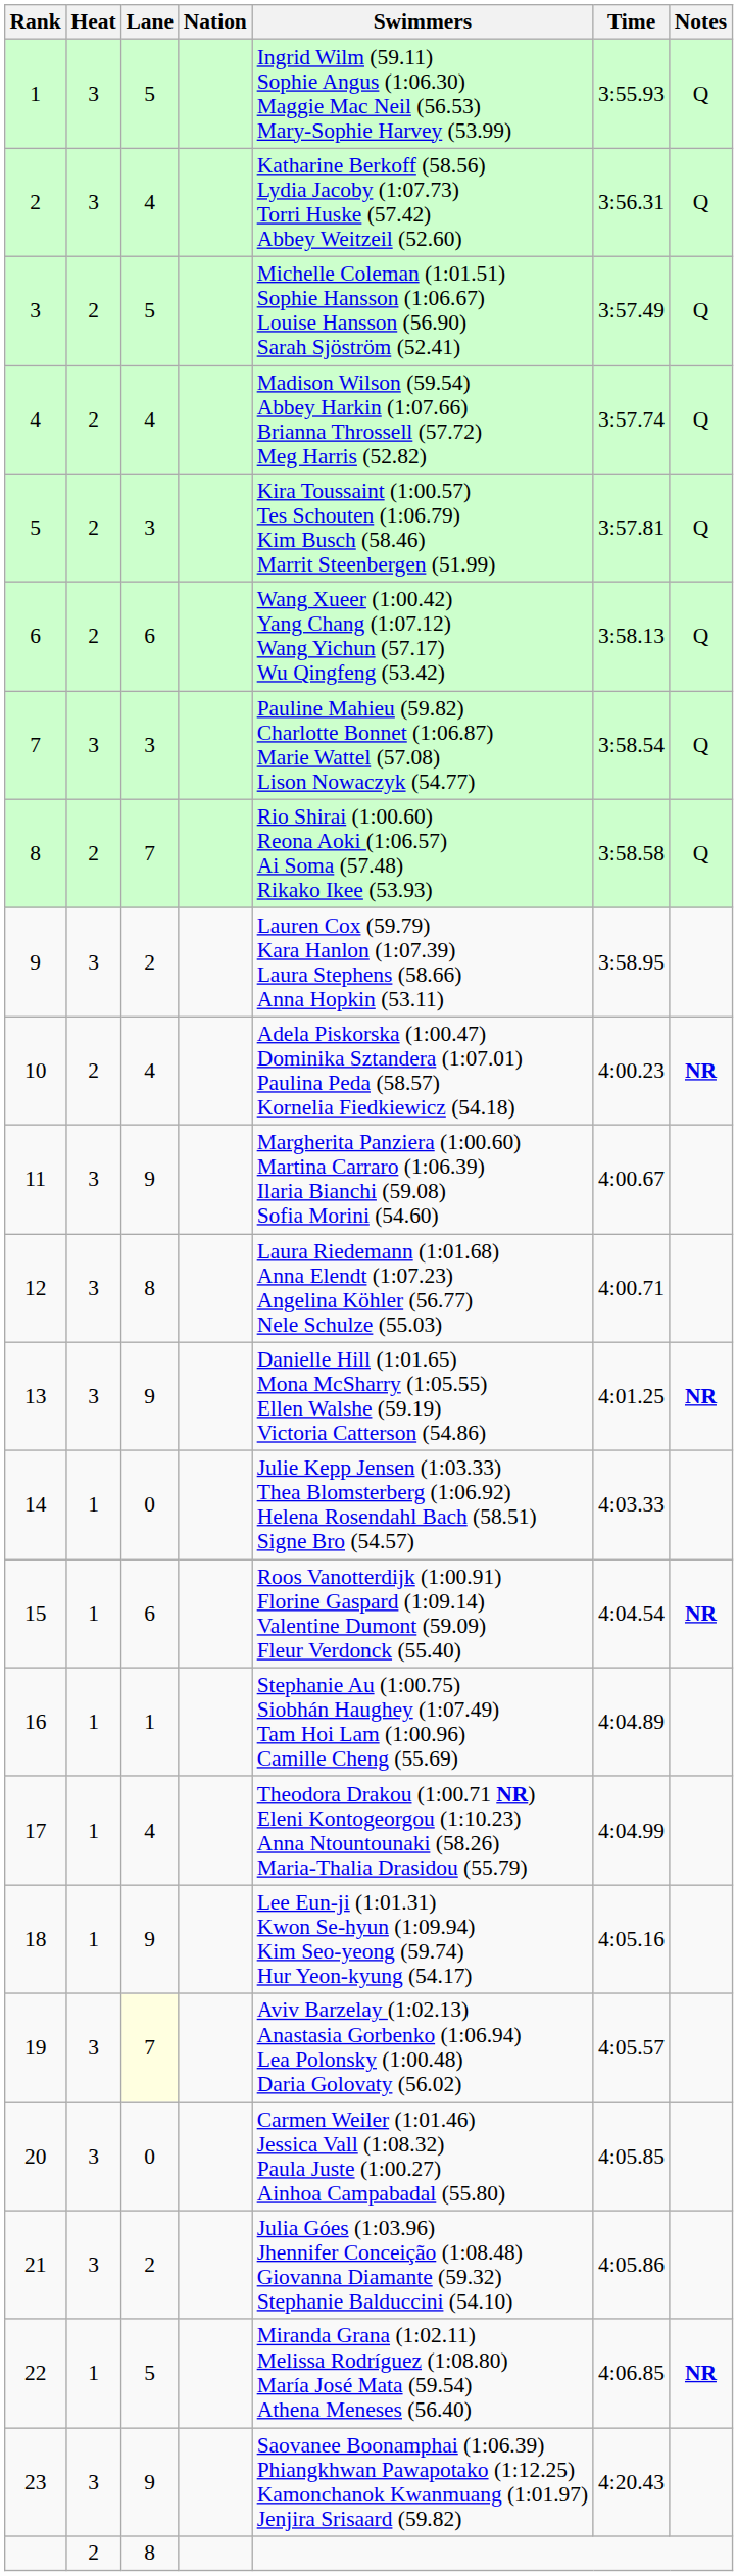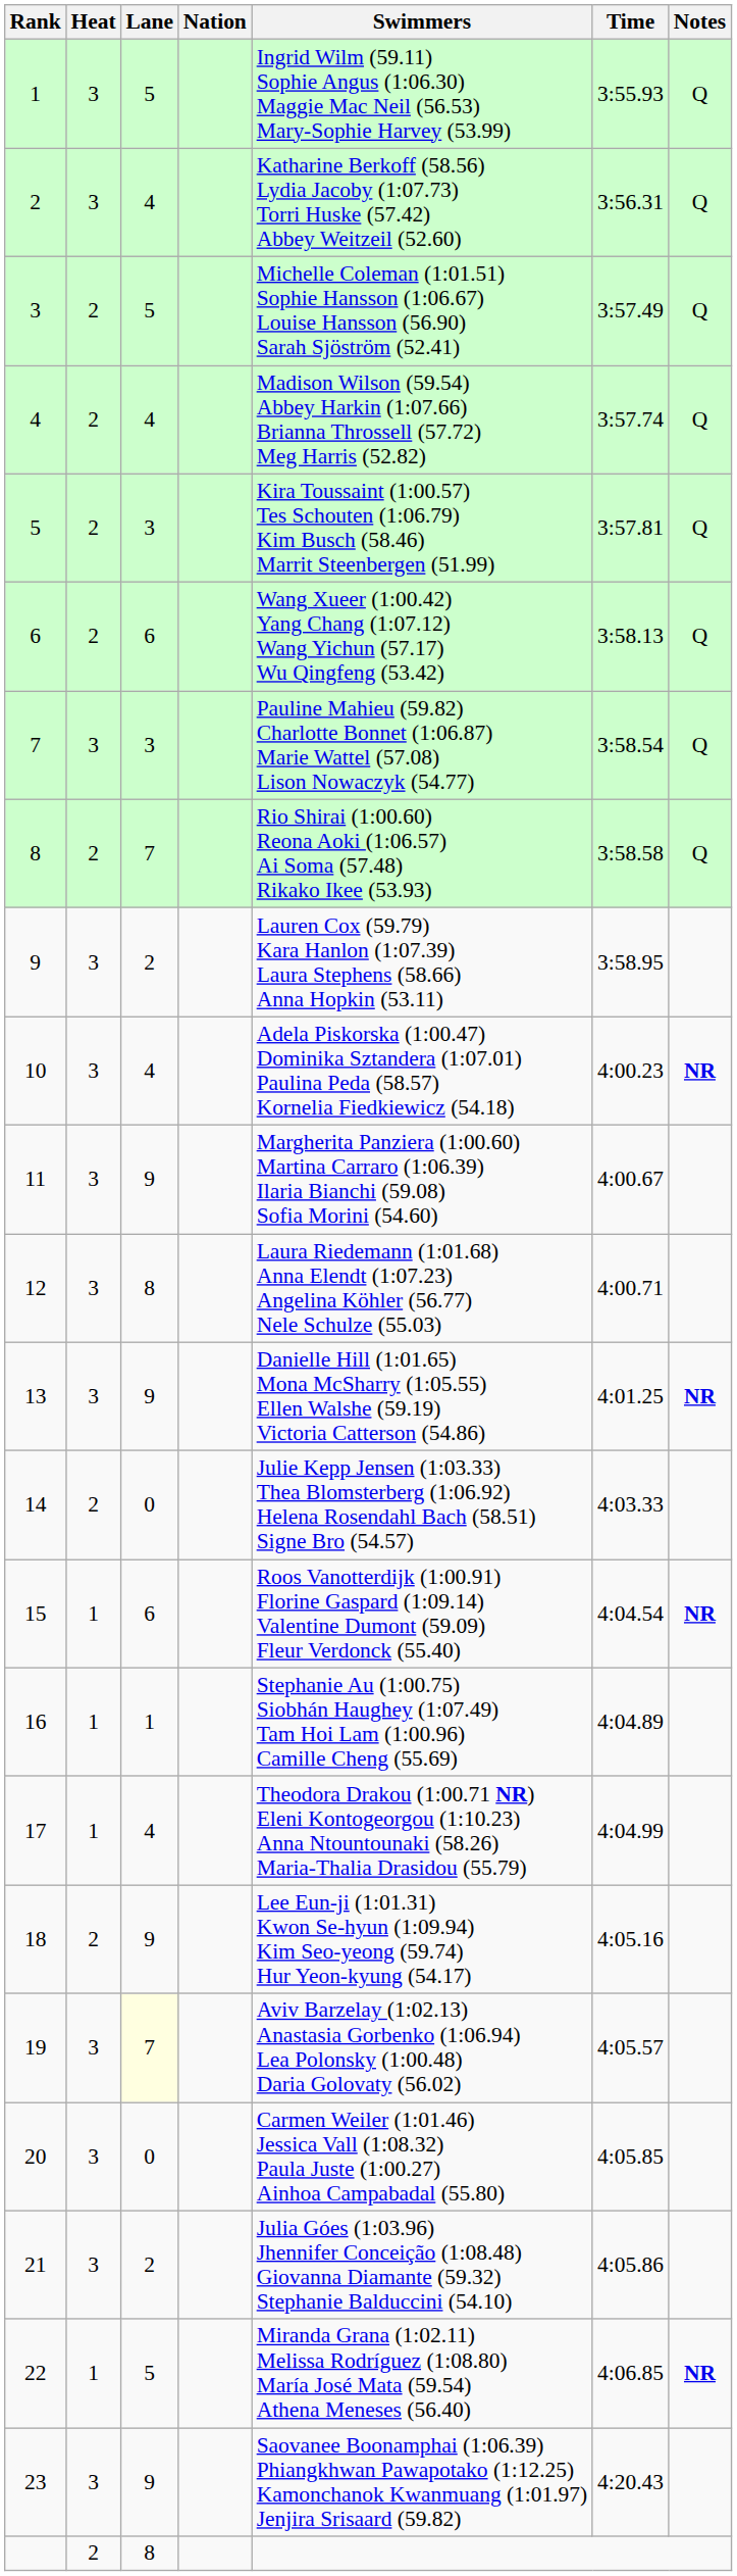 <table class="wikitable sortable" style="text-align:center">
 <tr>
 <th>Rank</th>
 <th>Heat</th>
 <th>Lane</th>
 <th>Nation</th>
 <th>Swimmers</th>
 <th>Time</th>
 <th>Notes</th>
 </tr>
 <tr bgcolor=ccffcc>
 <td>1</td>
 <td>3</td>
 <td>5</td>
 <td align=left></td>
 <td align=left><a href='#'>Ingrid Wilm</a> (59.11)<br><a href='#'>Sophie Angus</a> (1:06.30)<br><a href='#'>Maggie Mac Neil</a> (56.53)<br><a href='#'>Mary-Sophie Harvey</a> (53.99)</td>
 <td>3:55.93</td>
 <td>Q</td>
 </tr>
 <tr bgcolor=ccffcc>
 <td>2</td>
 <td>3</td>
 <td>4</td>
 <td align=left></td>
 <td align=left><a href='#'>Katharine Berkoff</a> (58.56)<br><a href='#'>Lydia Jacoby</a> (1:07.73)<br><a href='#'>Torri Huske</a> (57.42)<br><a href='#'>Abbey Weitzeil</a> (52.60)</td>
 <td>3:56.31</td>
 <td>Q</td>
 </tr>
 <tr bgcolor=ccffcc>
 <td>3</td>
 <td>2</td>
 <td>5</td>
 <td align=left></td>
 <td align=left><a href='#'>Michelle Coleman</a> (1:01.51)<br><a href='#'>Sophie Hansson</a> (1:06.67)<br><a href='#'>Louise Hansson</a> (56.90)<br><a href='#'>Sarah Sjöström</a> (52.41)</td>
 <td>3:57.49</td>
 <td>Q</td>
 </tr>
 <tr bgcolor=ccffcc>
 <td>4</td>
 <td>2</td>
 <td>4</td>
 <td align=left></td>
 <td align=left><a href='#'>Madison Wilson</a> (59.54) <br> <a href='#'>Abbey Harkin</a> (1:07.66)<br><a href='#'>Brianna Throssell</a> (57.72)<br><a href='#'>Meg Harris</a> (52.82)</td>
 <td>3:57.74</td>
 <td>Q</td>
 </tr>
 <tr bgcolor=ccffcc>
 <td>5</td>
 <td>2</td>
 <td>3</td>
 <td align=left></td>
 <td align=left><a href='#'>Kira Toussaint</a> (1:00.57)<br><a href='#'>Tes Schouten</a> (1:06.79)<br><a href='#'>Kim Busch</a> (58.46)<br><a href='#'>Marrit Steenbergen</a> (51.99)</td>
 <td>3:57.81</td>
 <td>Q</td>
 </tr>
 <tr bgcolor=ccffcc>
 <td>6</td>
 <td>2</td>
 <td>6</td>
 <td align=left></td>
 <td align=left><a href='#'>Wang Xueer</a> (1:00.42)<br><a href='#'>Yang Chang</a> (1:07.12)<br><a href='#'>Wang Yichun</a> (57.17)<br><a href='#'>Wu Qingfeng</a> (53.42)</td>
 <td>3:58.13</td>
 <td>Q</td>
 </tr>
 <tr bgcolor=ccffcc>
 <td>7</td>
 <td>3</td>
 <td>3</td>
 <td align=left></td>
 <td align=left><a href='#'>Pauline Mahieu</a> (59.82)<br><a href='#'>Charlotte Bonnet</a> (1:06.87)<br><a href='#'>Marie Wattel</a> (57.08)<br><a href='#'>Lison Nowaczyk</a> (54.77)</td>
 <td>3:58.54</td>
 <td>Q</td>
 </tr>
 <tr bgcolor=ccffcc>
 <td>8</td>
 <td>2</td>
 <td>7</td>
 <td align=left></td>
 <td align=left><a href='#'>Rio Shirai</a> (1:00.60)<br><a href='#'>Reona Aoki </a> (1:06.57)<br><a href='#'>Ai Soma</a> (57.48)<br> <a href='#'>Rikako Ikee</a> (53.93)</td>
 <td>3:58.58</td>
 <td>Q</td>
 </tr>
 <tr>
 <td>9</td>
 <td>3</td>
 <td>2</td>
 <td align=left></td>
 <td align=left><a href='#'>Lauren Cox</a> (59.79)<br><a href='#'>Kara Hanlon</a> (1:07.39)<br><a href='#'>Laura Stephens</a> (58.66)<br><a href='#'>Anna Hopkin</a> (53.11)</td>
 <td>3:58.95</td>
 <td></td>
 </tr>
 <tr>
 <td>10</td>
-<td>2</td>
+<td>3</td>
 <td>4</td>
 <td align=left></td>
 <td align=left><a href='#'>Adela Piskorska</a> (1:00.47)<br><a href='#'>Dominika Sztandera</a> (1:07.01)<br><a href='#'>Paulina Peda</a> (58.57)<br><a href='#'>Kornelia Fiedkiewicz</a> (54.18)</td>
 <td>4:00.23</td>
 <td><strong><a href='#'>NR</a></strong></td>
 </tr>
 <tr>
 <td>11</td>
 <td>3</td>
 <td>9</td>
 <td align=left></td>
 <td align=left><a href='#'>Margherita Panziera</a> (1:00.60)<br><a href='#'>Martina Carraro</a> (1:06.39)<br><a href='#'>Ilaria Bianchi</a> (59.08)<br><a href='#'>Sofia Morini</a> (54.60)</td>
 <td>4:00.67</td>
 <td></td>
 </tr>
 <tr>
 <td>12</td>
 <td>3</td>
 <td>8</td>
 <td align=left></td>
 <td align=left><a href='#'>Laura Riedemann</a> (1:01.68)<br><a href='#'>Anna Elendt</a> (1:07.23)<br><a href='#'>Angelina Köhler</a> (56.77)<br><a href='#'>Nele Schulze</a> (55.03)</td>
 <td>4:00.71</td>
 <td></td>
 </tr>
 <tr>
 <td>13</td>
 <td>3</td>
 <td>9</td>
 <td align=left></td>
 <td align=left><a href='#'>Danielle Hill</a> (1:01.65)<br><a href='#'>Mona McSharry</a> (1:05.55)<br><a href='#'>Ellen Walshe</a> (59.19)<br><a href='#'>Victoria Catterson</a> (54.86)</td>
 <td>4:01.25</td>
 <td><strong><a href='#'>NR</a></strong></td>
 </tr>
 <tr>
 <td>14</td>
-<td>1</td>
+<td>2</td>
 <td>0</td>
 <td align=left></td>
 <td align=left><a href='#'>Julie Kepp Jensen</a> (1:03.33)<br><a href='#'>Thea Blomsterberg</a> (1:06.92)<br><a href='#'>Helena Rosendahl Bach</a> (58.51)<br> <a href='#'>Signe Bro</a> (54.57)</td>
 <td>4:03.33</td>
 <td></td>
 </tr>
 <tr>
 <td>15</td>
 <td>1</td>
 <td>6</td>
 <td align=left></td>
 <td align=left><a href='#'>Roos Vanotterdijk</a> (1:00.91)<br><a href='#'>Florine Gaspard</a> (1:09.14)<br><a href='#'>Valentine Dumont</a> (59.09)<br><a href='#'>Fleur Verdonck</a> (55.40)</td>
 <td>4:04.54</td>
 <td><strong><a href='#'>NR</a></strong></td>
 </tr>
 <tr>
 <td>16</td>
 <td>1</td>
 <td>1</td>
 <td align=left></td>
 <td align=left><a href='#'>Stephanie Au</a> (1:00.75) <br><a href='#'>Siobhán Haughey</a> (1:07.49) <br><a href='#'>Tam Hoi Lam</a> (1:00.96)<br><a href='#'>Camille Cheng</a> (55.69)</td>
 <td>4:04.89</td>
 <td></td>
 </tr>
 <tr>
 <td>17</td>
 <td>1</td>
 <td>4</td>
 <td align=left></td>
 <td align=left><a href='#'>Theodora Drakou</a> (1:00.71 <strong><a href='#'>NR</a></strong>) <br><a href='#'>Eleni Kontogeorgou</a> (1:10.23) <br><a href='#'>Anna Ntountounaki</a> (58.26)<br><a href='#'>Maria-Thalia Drasidou</a> (55.79)</td>
 <td>4:04.99</td>
 <td></td>
 </tr>
 <tr>
 <td>18</td>
-<td>1</td>
+<td>2</td>
 <td>9</td>
 <td align=left></td>
 <td align=left><a href='#'>Lee Eun-ji</a> (1:01.31)<br><a href='#'>Kwon Se-hyun</a> (1:09.94)<br><a href='#'>Kim Seo-yeong</a> (59.74)<br><a href='#'>Hur Yeon-kyung</a> (54.17)</td>
 <td>4:05.16</td>
 <td></td>
 </tr>
 <tr>
 <td>19</td>
 <td>3</td>
 <td style="background: lightyellow;">7</td>
 <td align=left></td>
 <td align=left><a href='#'>Aviv Barzelay </a> (1:02.13)<br><a href='#'>Anastasia Gorbenko</a> (1:06.94)<br><a href='#'>Lea Polonsky</a> (1:00.48)<br><a href='#'>Daria Golovaty</a> (56.02)</td>
 <td>4:05.57</td>
 <td></td>
 </tr>
 <tr>
 <td>20</td>
 <td>3</td>
 <td>0</td>
 <td align=left></td>
 <td align=left><a href='#'>Carmen Weiler</a> (1:01.46)<br><a href='#'>Jessica Vall</a> (1:08.32)<br><a href='#'>Paula Juste</a> (1:00.27)<br><a href='#'>Ainhoa Campabadal</a> (55.80)</td>
 <td>4:05.85</td>
 <td></td>
 </tr>
 <tr>
 <td>21</td>
 <td>3</td>
 <td>2</td>
 <td align=left></td>
 <td align=left><a href='#'>Julia Góes</a> (1:03.96)<br><a href='#'>Jhennifer Conceição</a> (1:08.48)<br><a href='#'>Giovanna Diamante</a> (59.32)<br><a href='#'>Stephanie Balduccini</a> (54.10)</td>
 <td>4:05.86</td>
 <td></td>
 </tr>
 <tr>
 <td>22</td>
 <td>1</td>
 <td>5</td>
 <td align=left></td>
 <td align=left><a href='#'>Miranda Grana</a> (1:02.11)<br><a href='#'>Melissa Rodríguez</a> (1:08.80)<br><a href='#'>María José Mata</a> (59.54)<br><a href='#'>Athena Meneses</a> (56.40)</td>
 <td>4:06.85</td>
 <td><strong><a href='#'>NR</a></strong></td>
 </tr>
 <tr>
 <td>23</td>
 <td>3</td>
 <td>9</td>
 <td align=left></td>
 <td align=left><a href='#'>Saovanee Boonamphai</a> (1:06.39)<br><a href='#'>Phiangkhwan Pawapotako</a> (1:12.25)<br><a href='#'>Kamonchanok Kwanmuang</a> (1:01.97)<br><a href='#'>Jenjira Srisaard</a> (59.82)</td>
 <td>4:20.43</td>
 <td></td>
 </tr>
 <tr>
 <td></td>
 <td>2</td>
 <td>8</td>
 <td align=left></td>
 <td colspan=3></td>
 </tr>
 </table>
